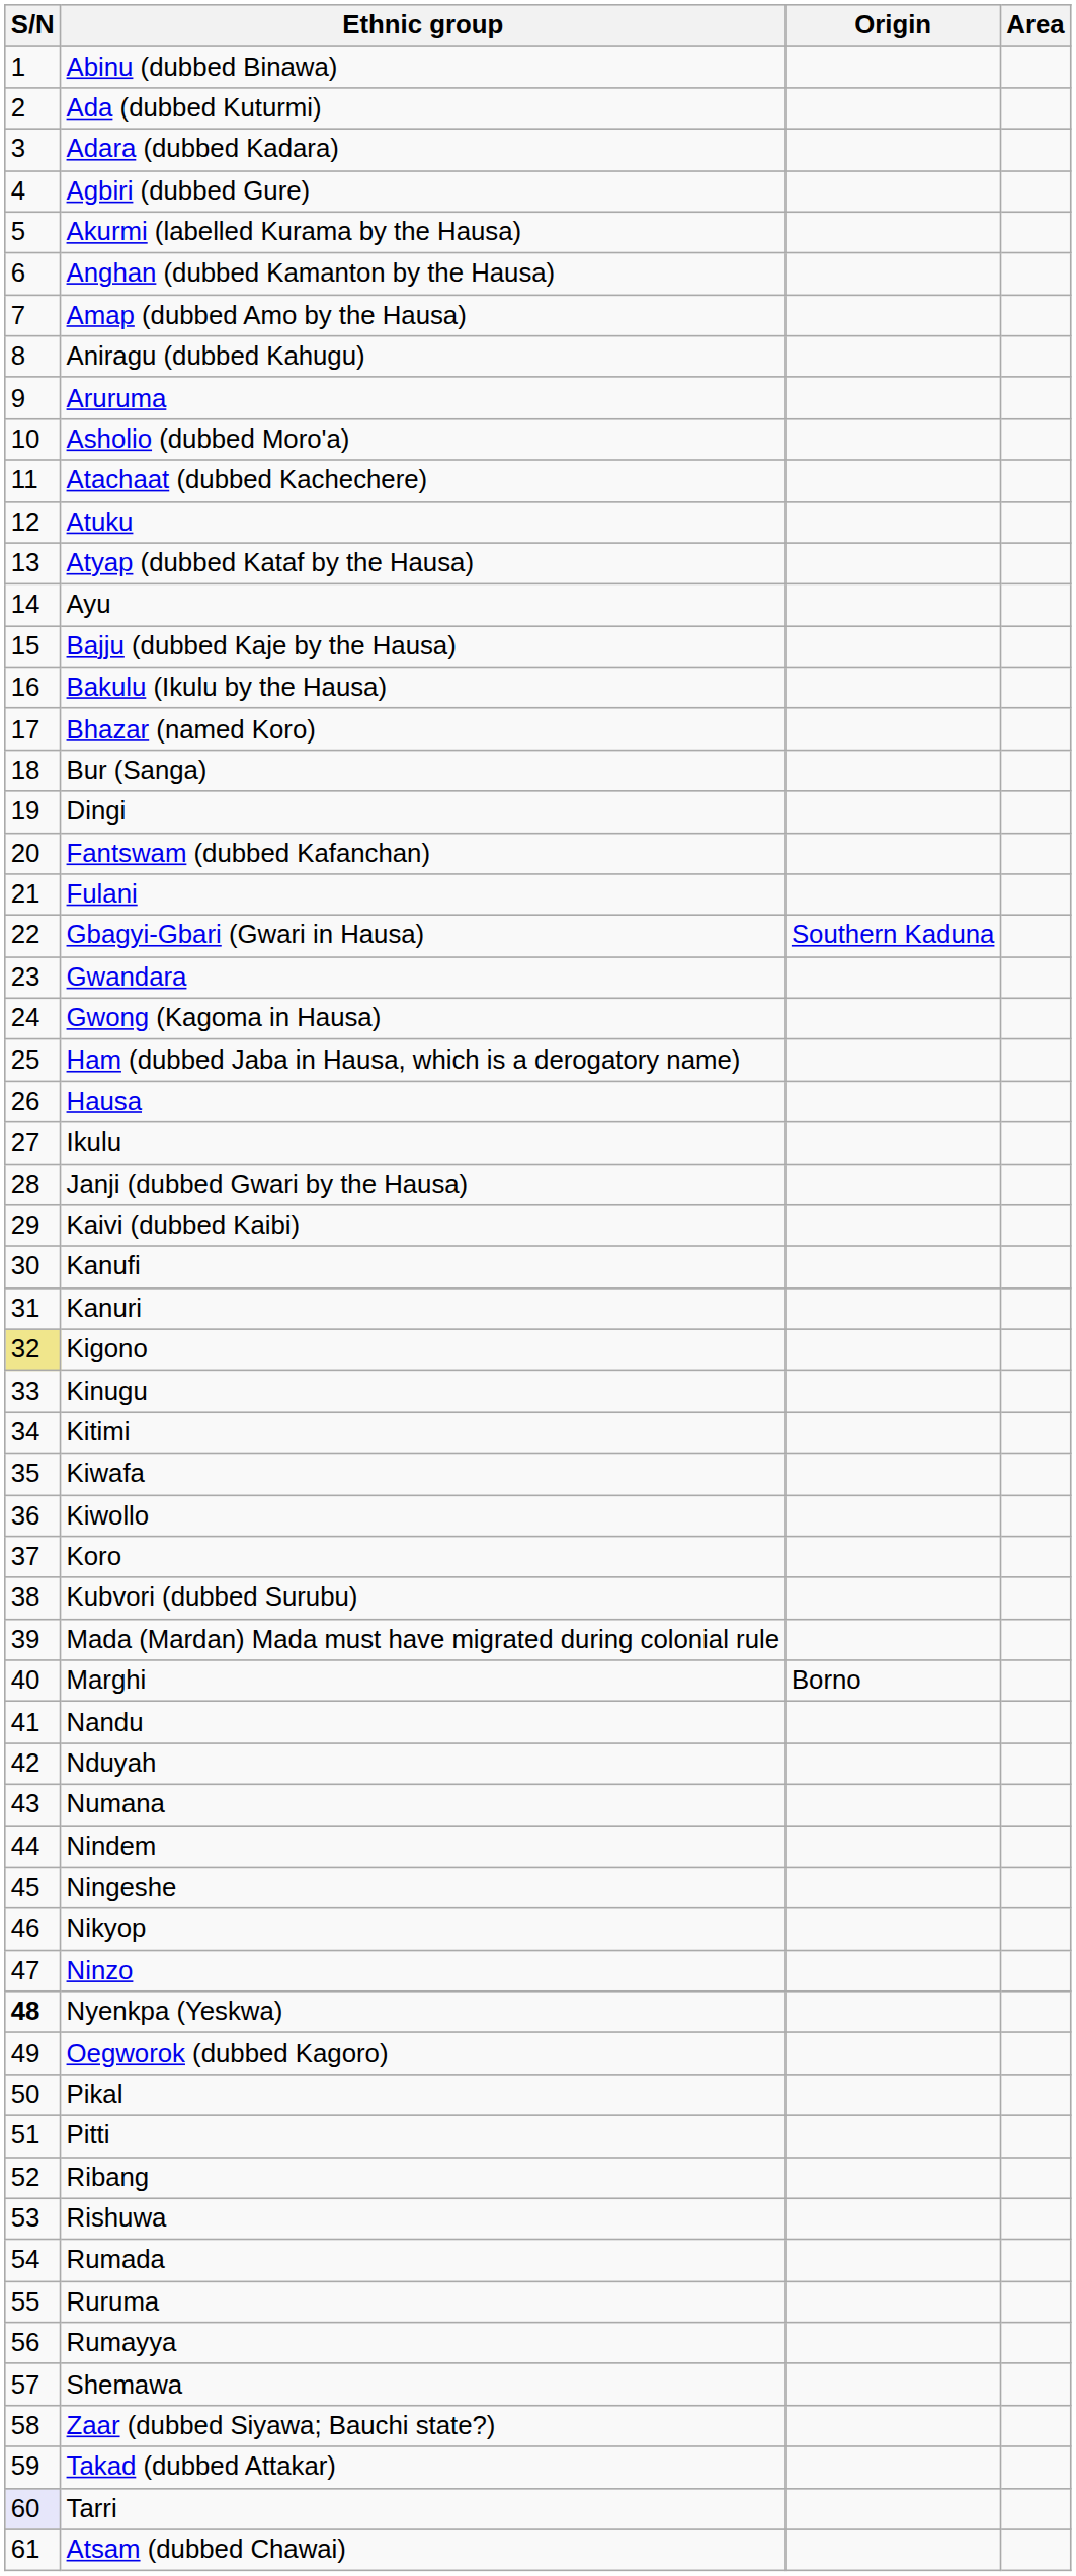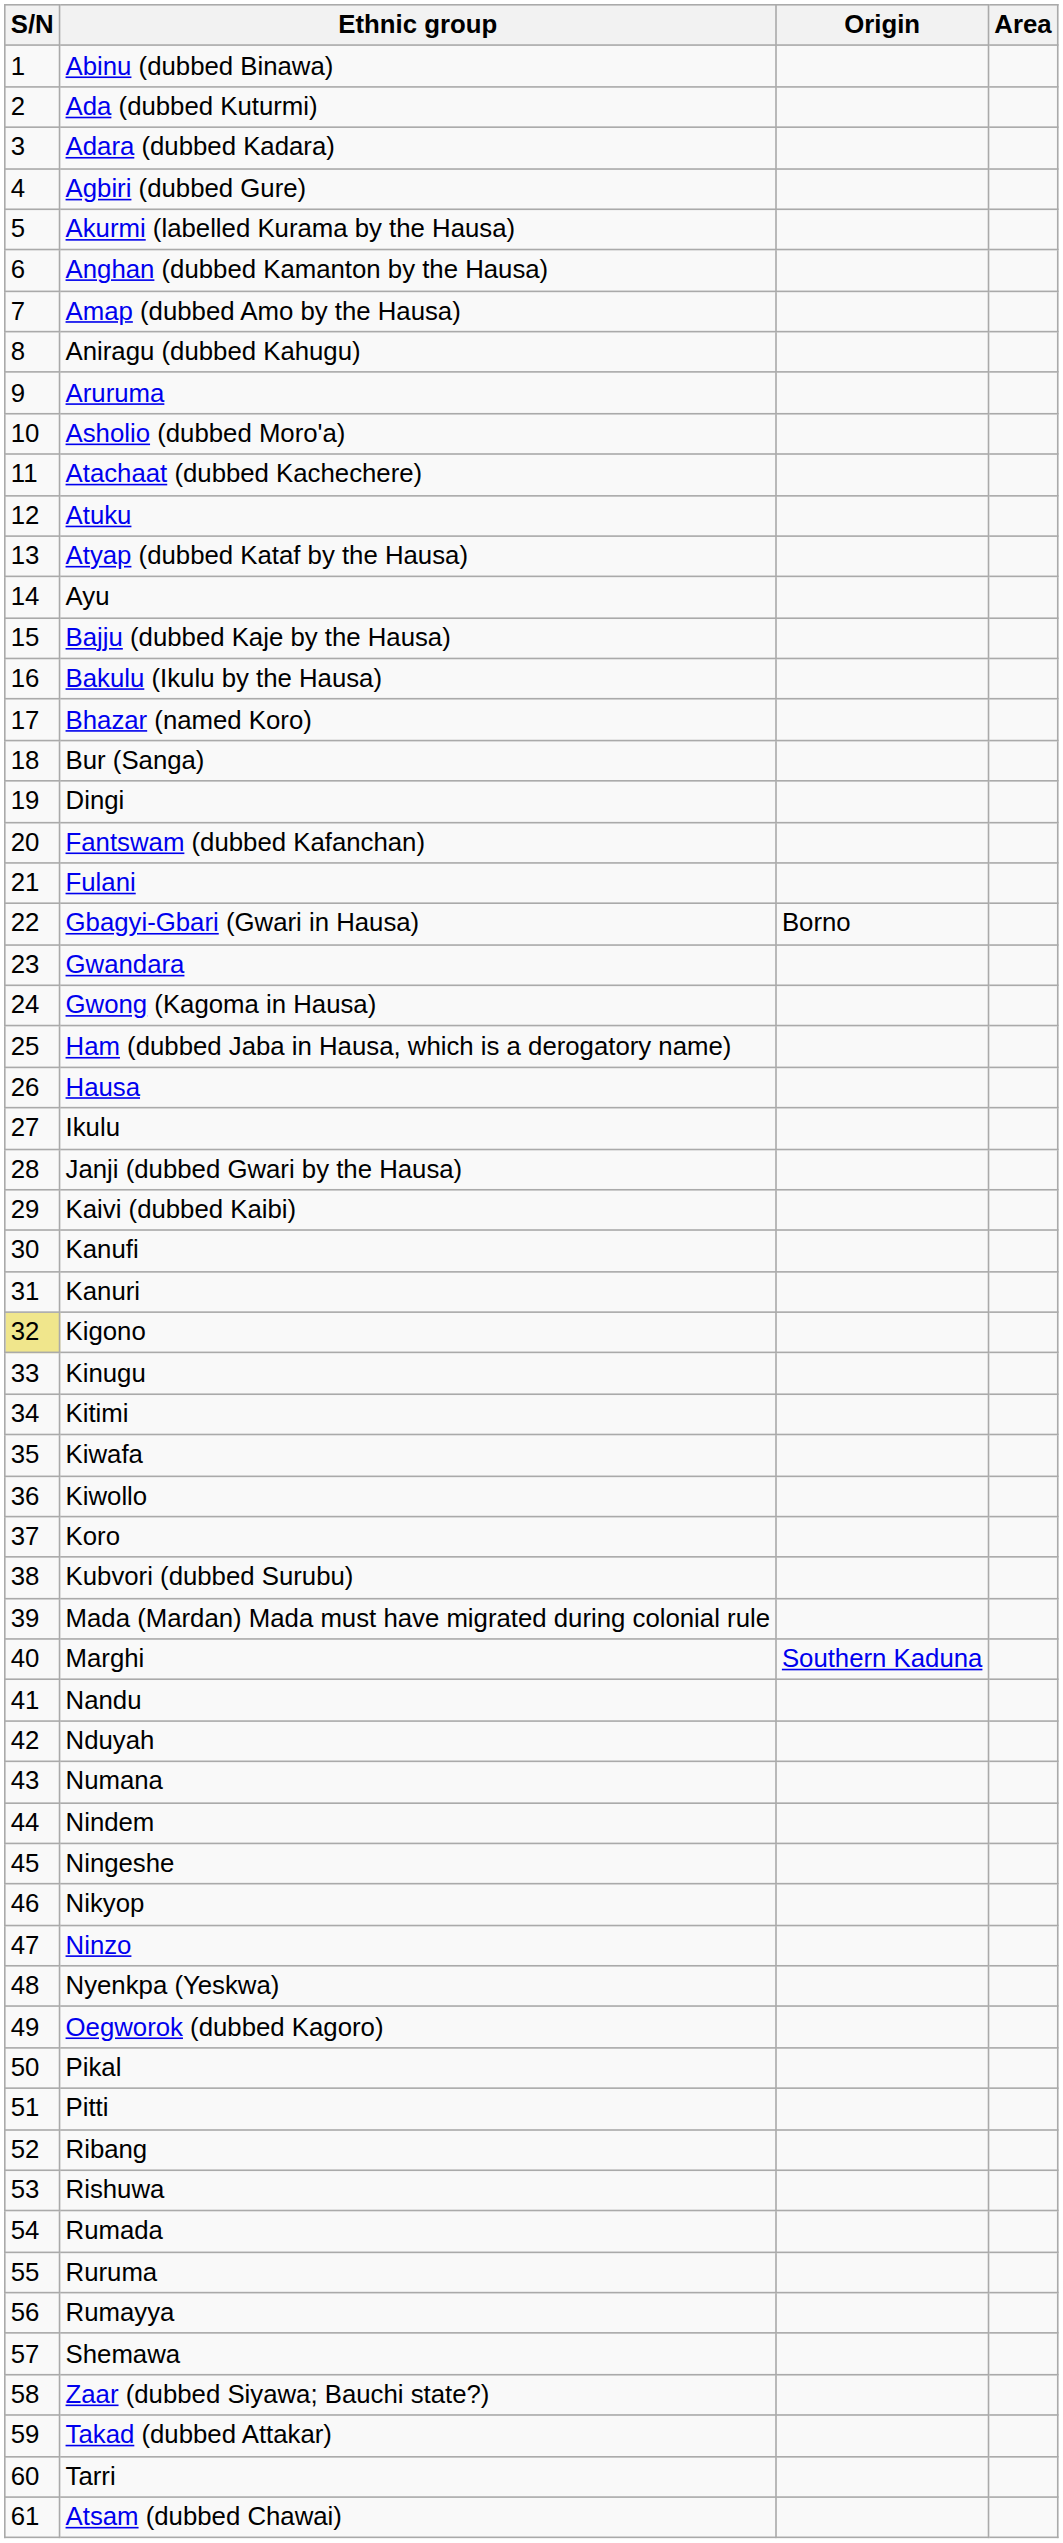 <table class="wikitable sortable">
 <tr>
 <th>S/N</th>
 <th>Ethnic group</th>
 <th>Origin</th>
 <th>Area</th>
 </tr>
 <tr>
 <td>1</td>
 <td><a href='#'>Abinu</a> (dubbed Binawa)</td>
 <td></td>
 <td></td>
 </tr>
 <tr>
 <td>2</td>
 <td><a href='#'>Ada</a> (dubbed Kuturmi)</td>
 <td></td>
 <td></td>
 </tr>
 <tr>
 <td>3</td>
 <td><a href='#'>Adara</a> (dubbed Kadara)</td>
 <td></td>
 <td></td>
 </tr>
 <tr>
 <td>4</td>
 <td><a href='#'>Agbiri</a> (dubbed Gure)</td>
 <td></td>
 <td></td>
 </tr>
 <tr>
 <td>5</td>
 <td><a href='#'>Akurmi</a> (labelled Kurama by the Hausa)</td>
 <td></td>
 <td></td>
 </tr>
 <tr>
 <td>6</td>
 <td><a href='#'>Anghan</a> (dubbed Kamanton by the Hausa)</td>
 <td></td>
 <td></td>
 </tr>
 <tr>
 <td>7</td>
 <td><a href='#'>Amap</a> (dubbed Amo by the Hausa)</td>
 <td></td>
 <td></td>
 </tr>
 <tr>
 <td>8</td>
 <td>Aniragu (dubbed Kahugu)</td>
 <td></td>
 <td></td>
 </tr>
 <tr>
 <td>9</td>
 <td><a href='#'>Aruruma</a></td>
 <td></td>
 <td></td>
 </tr>
 <tr>
 <td>10</td>
 <td><a href='#'>Asholio</a> (dubbed Moro'a)</td>
 <td></td>
 <td></td>
 </tr>
 <tr>
 <td>11</td>
 <td><a href='#'>Atachaat</a> (dubbed Kachechere)</td>
 <td></td>
 <td></td>
 </tr>
 <tr>
 <td>12</td>
 <td><a href='#'>Atuku</a></td>
 <td></td>
 <td></td>
 </tr>
 <tr>
 <td>13</td>
 <td><a href='#'>Atyap</a> (dubbed Kataf by the Hausa)</td>
 <td></td>
 <td></td>
 </tr>
 <tr>
 <td>14</td>
 <td>Ayu</td>
 <td></td>
 <td></td>
 </tr>
 <tr>
 <td>15</td>
 <td><a href='#'>Bajju</a> (dubbed Kaje by the Hausa)</td>
 <td></td>
 <td></td>
 </tr>
 <tr>
 <td>16</td>
 <td><a href='#'>Bakulu</a> (Ikulu by the Hausa)</td>
 <td></td>
 <td></td>
 </tr>
 <tr>
 <td>17</td>
 <td><a href='#'>Bhazar</a> (named Koro)</td>
 <td></td>
 <td></td>
 </tr>
 <tr>
 <td>18</td>
 <td>Bur (Sanga)</td>
 <td></td>
 <td></td>
 </tr>
 <tr>
 <td>19</td>
 <td>Dingi</td>
 <td></td>
 <td></td>
 </tr>
 <tr>
 <td>20</td>
 <td><a href='#'>Fantswam</a> (dubbed Kafanchan)</td>
 <td></td>
 <td></td>
 </tr>
 <tr>
 <td>21</td>
 <td><a href='#'>Fulani</a></td>
 <td></td>
 <td></td>
 </tr>
 <tr>
 <td>22</td>
 <td><a href='#'>Gbagyi-Gbari</a> (Gwari in Hausa)</td>
-<td><a href='#'>Southern Kaduna</a></td>
+<td>Borno</td>
 <td></td>
 </tr>
 <tr>
 <td>23</td>
 <td><a href='#'>Gwandara</a></td>
 <td></td>
 <td></td>
 </tr>
 <tr>
 <td>24</td>
 <td><a href='#'>Gwong</a> (Kagoma in Hausa)</td>
 <td></td>
 <td></td>
 </tr>
 <tr>
 <td>25</td>
 <td><a href='#'>Ham</a> (dubbed Jaba in Hausa, which is a derogatory name)</td>
 <td></td>
 <td></td>
 </tr>
 <tr>
 <td>26</td>
 <td><a href='#'>Hausa</a></td>
 <td></td>
 <td></td>
 </tr>
 <tr>
 <td>27</td>
 <td>Ikulu</td>
 <td></td>
 <td></td>
 </tr>
 <tr>
 <td>28</td>
 <td>Janji (dubbed Gwari by the Hausa)</td>
 <td></td>
 <td></td>
 </tr>
 <tr>
 <td>29</td>
 <td>Kaivi (dubbed Kaibi)</td>
 <td></td>
 <td></td>
 </tr>
 <tr>
 <td>30</td>
 <td>Kanufi</td>
 <td></td>
 <td></td>
 </tr>
 <tr>
 <td>31</td>
 <td>Kanuri</td>
 <td></td>
 <td></td>
 </tr>
 <tr>
 <td style="background: khaki;">32</td>
 <td>Kigono</td>
 <td></td>
 <td></td>
 </tr>
 <tr>
 <td>33</td>
 <td>Kinugu</td>
 <td></td>
 <td></td>
 </tr>
 <tr>
 <td>34</td>
 <td>Kitimi</td>
 <td></td>
 <td></td>
 </tr>
 <tr>
 <td>35</td>
 <td>Kiwafa</td>
 <td></td>
 <td></td>
 </tr>
 <tr>
 <td>36</td>
 <td>Kiwollo</td>
 <td></td>
 <td></td>
 </tr>
 <tr>
 <td>37</td>
 <td>Koro</td>
 <td></td>
 <td></td>
 </tr>
 <tr>
 <td>38</td>
 <td>Kubvori (dubbed Surubu)</td>
 <td></td>
 <td></td>
 </tr>
 <tr>
 <td>39</td>
 <td>Mada (Mardan) Mada must have migrated during colonial rule</td>
 <td></td>
 <td></td>
 </tr>
 <tr>
 <td>40</td>
 <td>Marghi</td>
-<td>Borno</td>
+<td><a href='#'>Southern Kaduna</a></td>
 <td></td>
 </tr>
 <tr>
 <td>41</td>
 <td>Nandu</td>
 <td></td>
 <td></td>
 </tr>
 <tr>
 <td>42</td>
 <td>Nduyah</td>
 <td></td>
 <td></td>
 </tr>
 <tr>
 <td>43</td>
 <td>Numana</td>
 <td></td>
 <td></td>
 </tr>
 <tr>
 <td>44</td>
 <td>Nindem</td>
 <td></td>
 <td></td>
 </tr>
 <tr>
 <td>45</td>
 <td>Ningeshe</td>
 <td></td>
 <td></td>
 </tr>
 <tr>
 <td>46</td>
 <td>Nikyop</td>
 <td></td>
 <td></td>
 </tr>
 <tr>
 <td>47</td>
 <td><a href='#'>Ninzo</a></td>
 <td></td>
 <td></td>
 </tr>
 <tr>
-<td><strong>48</strong></td>
+<td>48</td>
 <td>Nyenkpa (Yeskwa)</td>
 <td></td>
 <td></td>
 </tr>
 <tr>
 <td>49</td>
 <td><a href='#'>Oegworok</a> (dubbed Kagoro)</td>
 <td></td>
 <td></td>
 </tr>
 <tr>
 <td>50</td>
 <td>Pikal</td>
 <td></td>
 <td></td>
 </tr>
 <tr>
 <td>51</td>
 <td>Pitti</td>
 <td></td>
 <td></td>
 </tr>
 <tr>
 <td>52</td>
 <td>Ribang</td>
 <td></td>
 <td></td>
 </tr>
 <tr>
 <td>53</td>
 <td>Rishuwa</td>
 <td></td>
 <td></td>
 </tr>
 <tr>
 <td>54</td>
 <td>Rumada</td>
 <td></td>
 <td></td>
 </tr>
 <tr>
 <td>55</td>
 <td>Ruruma</td>
 <td></td>
 <td></td>
 </tr>
 <tr>
 <td>56</td>
 <td>Rumayya</td>
 <td></td>
 <td></td>
 </tr>
 <tr>
 <td>57</td>
 <td>Shemawa</td>
 <td></td>
 <td></td>
 </tr>
 <tr>
 <td>58</td>
 <td><a href='#'>Zaar</a> (dubbed Siyawa; Bauchi state?)</td>
 <td></td>
 <td></td>
 </tr>
 <tr>
 <td>59</td>
 <td><a href='#'>Takad</a> (dubbed Attakar)</td>
 <td></td>
 <td></td>
 </tr>
 <tr>
-<td style="background: lavender;">60</td>
+<td>60</td>
 <td>Tarri</td>
 <td></td>
 <td></td>
 </tr>
 <tr>
 <td>61</td>
 <td><a href='#'>Atsam</a> (dubbed Chawai)</td>
 <td></td>
 <td></td>
 </tr>
 </table>
